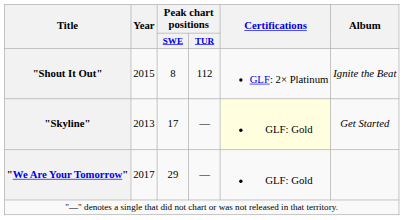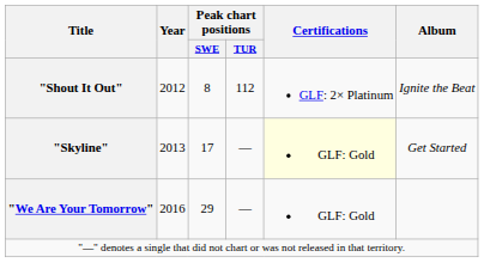 <table class="wikitable plainrowheaders" style="text-align:center;">
 <tr>
 <th scope="col" rowspan="2">Title</th>
 <th scope="col" rowspan="2">Year</th>
 <th scope="col" colspan="2">Peak chart positions</th>
 <th scope="col" rowspan="2"><a href='#'>Certifications</a></th>
 <th scope="col" rowspan="2">Album</th>
 </tr>
 <tr>
 <th scope="col" style="width:3em;font-size:85%;"><a href='#'>SWE</a><br></th>
 <th scope="col" style="width:3em;font-size:85%;"><a href='#'>TUR</a><br></th>
 </tr>
 <tr>
 <th scope="row">"Shout It Out"</th>
-<td>2015</td>
+<td>2012</td>
 <td>8</td>
 <td>112</td>
 <td><br><ul><li><a href='#'>GLF</a>: 2× Platinum</li></ul></td>
 <td><em>Ignite the Beat</em></td>
 </tr>
 <tr>
 <th scope="row">"Skyline"</th>
 <td>2013</td>
 <td>17</td>
 <td>—</td>
 <td style="background: lightyellow;"><br><ul><li>GLF: Gold</li></ul></td>
 <td><em>Get Started</em></td>
 </tr>
 <tr>
 <th scope="row">"<a href='#'>We Are Your Tomorrow</a>"</th>
-<td>2017</td>
+<td>2016</td>
 <td>29</td>
 <td>—</td>
 <td><br><ul><li>GLF: Gold</li></ul></td>
 <td></td>
 </tr>
 <tr>
 <td colspan="10" style="font-size:85%">"—" denotes a single that did not chart or was not released in that territory.</td>
 </tr>
 </table>
